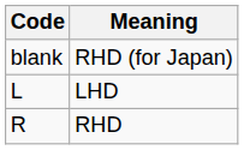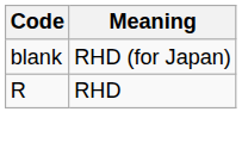 <table class="wikitable">
 <tr>
 <th>Code</th>
 <th>Meaning</th>
 </tr>
 <tr>
 <td>blank</td>
 <td>RHD (for Japan)</td>
 </tr>
 <tr>
-<td>L</td>
-<td>LHD</td>
-</tr>
-<tr>
 <td>R</td>
 <td>RHD</td>
 </tr>
 </table>
